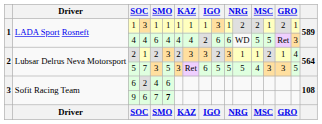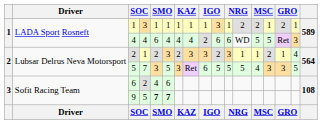 <table align=left| class="wikitable" style="font-size: 85%; text-align: center">
 <tr valign="top">
 <th valign="middle"></th>
 <th valign="middle">Driver</th>
 <th colspan=2><a href='#'>SOC</a></th>
 <th colspan=2><a href='#'>SMO</a></th>
 <th colspan=2><a href='#'>KAZ</a></th>
 <th colspan=2><a href='#'>IGO</a></th>
 <th colspan=2><a href='#'>NRG</a></th>
 <th colspan=2><a href='#'>MSC</a></th>
 <th colspan=2><a href='#'>GRO</a></th>
 <th valign="middle"></th>
 </tr>
 <tr>
 <th rowspan="2">1</th>
 <td rowspan="2" align=left><a href='#'>LADA Sport</a> <a href='#'>Rosneft</a></td>
 <td style="background:#ffffbf;">1</td>
 <td style="background:#ffdf9f;">3</td>
 <td style="background:#ffffbf;">1</td>
 <td style="background:#ffffbf;">1</td>
 <td style="background:#ffffbf;">1</td>
 <td style="background:#ffffbf;">1</td>
 <td style="background:#ffffbf;">1</td>
 <td style="background:#ffdf9f;">3</td>
 <td style="background:#ffffbf;">1</td>
 <td style="background:#dfdfdf;">2</td>
 <td style="background:#dfdfdf;">2</td>
 <td style="background:#ffffbf;">1</td>
 <td style="background:#dfdfdf;">2</td>
 <td style="background:#ffffbf;">1</td>
 <th rowspan="2">589</th>
 </tr>
 <tr>
 <td style="background:#dfffdf;">4</td>
 <td style="background:#dfffdf;">4</td>
 <td style="background:#dfffdf;">6</td>
 <td style="background:#dfffdf;">4</td>
 <td style="background:#dfffdf;">4</td>
 <td style="background:#dfffdf;">4</td>
 <td style="background:#dfdfdf;"> 2 </td>
 <td style="background:#dfffdf;"> 6 </td>
 <td style="background:#dfffdf;">6</td>
 <td>WD</td>
 <td style="background:#dfffdf;">5</td>
 <td style="background:#dfffdf;">5</td>
 <td style="background:#efcfff;">Ret</td>
 <td style="background:#ffdf9f;">3</td>
 </tr>
 <tr>
 <th rowspan="2">2</th>
 <td rowspan="2" align=left>Lubsar Delrus Neva Motorsport</td>
 <td style="background:#dfdfdf;">2</td>
 <td style="background:#ffffbf;">1</td>
 <td style="background:#dfdfdf;">2</td>
 <td style="background:#ffdf9f;">3</td>
 <td style="background:#dfdfdf;">2</td>
 <td style="background:#ffdf9f;">3</td>
 <td style="background:#ffdf9f;">3</td>
 <td style="background:#dfdfdf;">2</td>
 <td style="background:#ffdf9f;">3</td>
 <td style="background:#ffffbf;">1</td>
 <td style="background:#ffffbf;">1</td>
 <td style="background:#dfdfdf;">2</td>
 <td style="background:#ffffbf;">1</td>
 <td style="background:#dfffdf;">4</td>
 <th rowspan="2">564</th>
 </tr>
 <tr>
 <td style="background:#dfffdf;">5</td>
 <td style="background:#dfffdf;">7</td>
 <td style="background:#ffdf9f;">3</td>
 <td style="background:#dfffdf;">5</td>
 <td style="background:#ffdf9f;">3</td>
 <td style="background:#efcfff;">Ret</td>
 <td style="background:#dfffdf;">6</td>
 <td style="background:#dfffdf;">5</td>
 <td style="background:#dfffdf;">5</td>
 <td style="background:#dfffdf;">5</td>
 <td style="background:#dfffdf;">4</td>
 <td style="background:#ffdf9f;">3</td>
 <td style="background:#ffdf9f;">3</td>
 <td style="background:#dfffdf;">5</td>
 </tr>
 <tr>
 <th rowspan="2">3</th>
 <td rowspan="2" align=left>Sofit Racing Team</td>
 <td style="background:#dfffdf;">6</td>
 <td style="background:#dfdfdf;">2</td>
 <td style="background:#dfffdf;">4</td>
 <td style="background:#dfffdf;">6</td>
 <td></td>
 <td></td>
 <td></td>
 <td></td>
 <td></td>
 <td></td>
 <td></td>
 <td></td>
 <td></td>
 <td></td>
 <th rowspan="2">108</th>
 </tr>
 <tr>
 <td style="background:#dfffdf;">9</td>
-<td style="background:#dfffdf;">6</td>
-<td style="background:#dfffdf;">7</td>
+<td style="background:#dfffdf;">5</td>
+<td style="background:#dfffdf;"><strong>7</strong></td>
 <td style="background:#dfffdf;"><strong>7</strong></td>
 <td></td>
 <td></td>
 <td></td>
 <td></td>
 <td></td>
 <td></td>
 <td></td>
 <td></td>
 <td></td>
 </tr>
 <tr>
 <th valign="middle"></th>
 <th valign="middle">Driver</th>
 <th colspan=2><a href='#'>SOC</a></th>
 <th colspan=2><a href='#'>SMO</a></th>
 <th colspan=2><a href='#'>KAZ</a></th>
 <th colspan=2><a href='#'>IGO</a></th>
 <th colspan=2><a href='#'>NRG</a></th>
 <th colspan=2><a href='#'>MSC</a></th>
 <th colspan=2><a href='#'>GRO</a></th>
 <th valign="middle"></th>
 </tr>
 </table>
